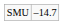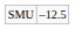 <table class="wikitable" style="border: none;">
 <tr align="center">
 </tr>
 <tr align="center">
 <td>SMU</td>
-<td>–14.7</td>
+<td>–12.5</td>
 </tr>
 </table>
